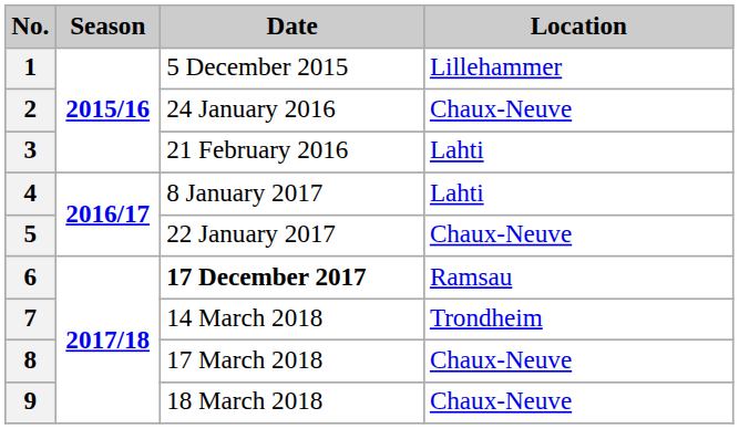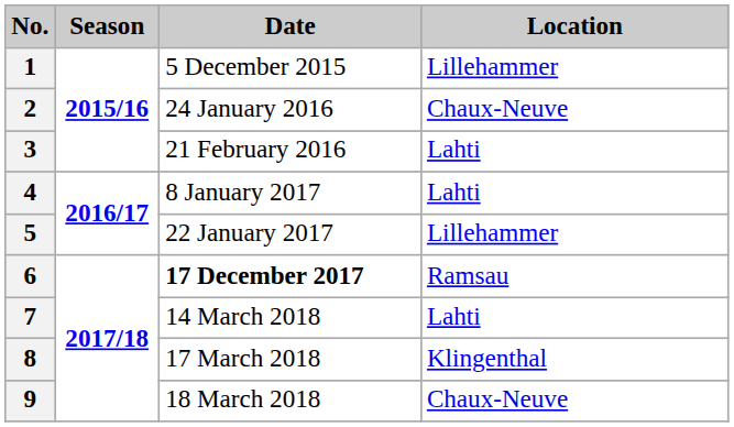 <table class="wikitable sortable plainrowheaders" cellpadding="3" cellspacing="0" border="1" style="background:#fff; font-size:86%; border:gray solid 1px; border-collapse:collapse;">
 <tr style="background:#ccc; text-align:center;">
 <th scope="col" style="background:#ccc; width:15px;">No.</th>
 <th scope="col" style="background:#ccc; width:50px;">Season</th>
 <th scope="col" style="background:#ccc; width:135px;">Date</th>
 <th scope="col" style="background:#ccc; width:160px;">Location</th>
 </tr>
 <tr>
 <th scope=row>1</th>
 <td align=center rowspan=3><strong><a href='#'>2015/16</a></strong></td>
 <td>5 December 2015</td>
 <td> <a href='#'>Lillehammer</a></td>
 </tr>
 <tr>
 <th scope=row>2</th>
 <td>24 January 2016</td>
 <td> <a href='#'>Chaux-Neuve</a></td>
 </tr>
 <tr>
 <th scope=row>3</th>
 <td>21 February 2016</td>
 <td> <a href='#'>Lahti</a></td>
 </tr>
 <tr>
 <th scope=row>4</th>
 <td align=center rowspan=2><strong><a href='#'>2016/17</a></strong></td>
 <td>8 January 2017</td>
 <td> <a href='#'>Lahti</a></td>
 </tr>
 <tr>
 <th scope=row>5</th>
 <td>22 January 2017</td>
-<td> <a href='#'>Chaux-Neuve</a></td>
+<td> <a href='#'>Lillehammer</a></td>
 </tr>
 <tr>
 <th scope=row>6</th>
 <td align=center rowspan=4><strong><a href='#'>2017/18</a></strong></td>
 <td><strong>17 December 2017</strong></td>
 <td> <a href='#'>Ramsau</a></td>
 </tr>
 <tr>
 <th scope=row>7</th>
 <td>14 March 2018</td>
-<td> <a href='#'>Trondheim</a></td>
+<td> <a href='#'>Lahti</a></td>
 </tr>
 <tr>
 <th scope=row>8</th>
 <td>17 March 2018</td>
-<td> <a href='#'>Chaux-Neuve</a></td>
+<td> <a href='#'>Klingenthal</a></td>
 </tr>
 <tr>
 <th scope=row>9</th>
 <td>18 March 2018</td>
 <td> <a href='#'>Chaux-Neuve</a></td>
 </tr>
 </table>
